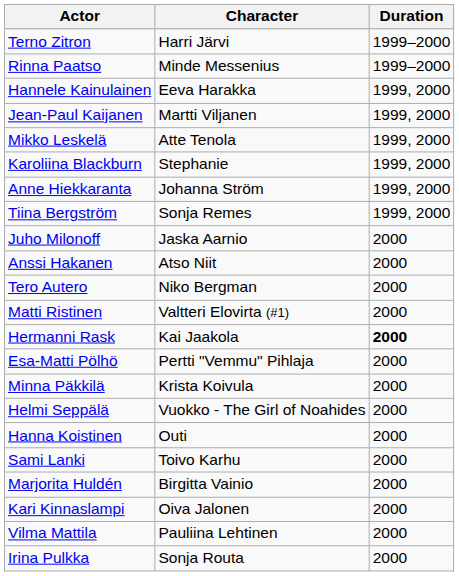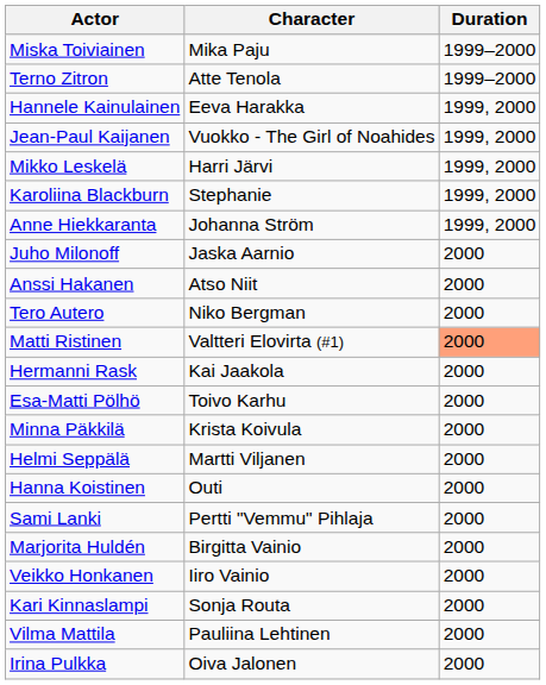 <table class="wikitable" sortable>
 <tr bgcolor="#CCCCCC">
 <th>Actor</th>
 <th>Character</th>
 <th>Duration</th>
 </tr>
 <tr>
-<td><a href='#'>Terno Zitron</a></td>
-<td>Harri Järvi</td>
+<td><a href='#'>Miska Toiviainen</a></td>
+<td>Mika Paju</td>
 <td>1999–2000</td>
 </tr>
 <tr>
-<td><a href='#'>Rinna Paatso</a></td>
-<td>Minde Messenius</td>
+<td><a href='#'>Terno Zitron</a></td>
+<td>Atte Tenola</td>
 <td>1999–2000</td>
 </tr>
 <tr>
 <td><a href='#'>Hannele Kainulainen</a></td>
 <td>Eeva Harakka</td>
 <td>1999, 2000</td>
 </tr>
 <tr>
 <td><a href='#'>Jean-Paul Kaijanen</a></td>
-<td>Martti Viljanen</td>
+<td>Vuokko - The Girl of Noahides</td>
 <td>1999, 2000</td>
 </tr>
 <tr>
 <td><a href='#'>Mikko Leskelä</a></td>
-<td>Atte Tenola</td>
+<td>Harri Järvi</td>
 <td>1999, 2000</td>
 </tr>
 <tr>
 <td><a href='#'>Karoliina Blackburn</a></td>
 <td>Stephanie</td>
 <td>1999, 2000</td>
 </tr>
 <tr>
 <td><a href='#'>Anne Hiekkaranta</a></td>
 <td>Johanna Ström</td>
-<td>1999, 2000</td>
-</tr>
-<tr>
-<td><a href='#'>Tiina Bergström</a></td>
-<td>Sonja Remes</td>
 <td>1999, 2000</td>
 </tr>
 <tr>
 <td><a href='#'>Juho Milonoff</a></td>
 <td>Jaska Aarnio</td>
 <td>2000</td>
 </tr>
 <tr>
 <td><a href='#'>Anssi Hakanen</a></td>
 <td>Atso Niit</td>
 <td>2000</td>
 </tr>
 <tr>
 <td><a href='#'>Tero Autero</a></td>
 <td>Niko Bergman</td>
 <td>2000</td>
 </tr>
 <tr>
 <td><a href='#'>Matti Ristinen</a></td>
 <td>Valtteri Elovirta <small>(#1)</small></td>
-<td>2000</td>
+<td style="background: lightsalmon;">2000</td>
 </tr>
 <tr>
 <td><a href='#'>Hermanni Rask</a></td>
 <td>Kai Jaakola</td>
-<td><strong>2000</strong></td>
+<td>2000</td>
 </tr>
 <tr>
 <td><a href='#'>Esa-Matti Pölhö</a></td>
-<td>Pertti "Vemmu" Pihlaja</td>
+<td>Toivo Karhu</td>
 <td>2000</td>
 </tr>
 <tr>
 <td><a href='#'>Minna Päkkilä</a></td>
 <td>Krista Koivula</td>
 <td>2000</td>
 </tr>
 <tr>
 <td><a href='#'>Helmi Seppälä</a></td>
-<td>Vuokko - The Girl of Noahides</td>
+<td>Martti Viljanen</td>
 <td>2000</td>
 </tr>
 <tr>
 <td><a href='#'>Hanna Koistinen</a></td>
 <td>Outi</td>
 <td>2000</td>
 </tr>
 <tr>
 <td><a href='#'>Sami Lanki</a></td>
-<td>Toivo Karhu</td>
+<td>Pertti "Vemmu" Pihlaja</td>
 <td>2000</td>
 </tr>
 <tr>
 <td><a href='#'>Marjorita Huldén</a></td>
 <td>Birgitta Vainio</td>
 <td>2000</td>
 </tr>
 <tr>
+<td><a href='#'>Veikko Honkanen</a></td>
+<td>Iiro Vainio</td>
+<td>2000</td>
+</tr>
+<tr>
 <td><a href='#'>Kari Kinnaslampi</a></td>
-<td>Oiva Jalonen</td>
+<td>Sonja Routa</td>
 <td>2000</td>
 </tr>
 <tr>
 <td><a href='#'>Vilma Mattila</a></td>
 <td>Pauliina Lehtinen</td>
 <td>2000</td>
 </tr>
 <tr>
 <td><a href='#'>Irina Pulkka</a></td>
-<td>Sonja Routa</td>
+<td>Oiva Jalonen</td>
 <td>2000</td>
 </tr>
 </table>
